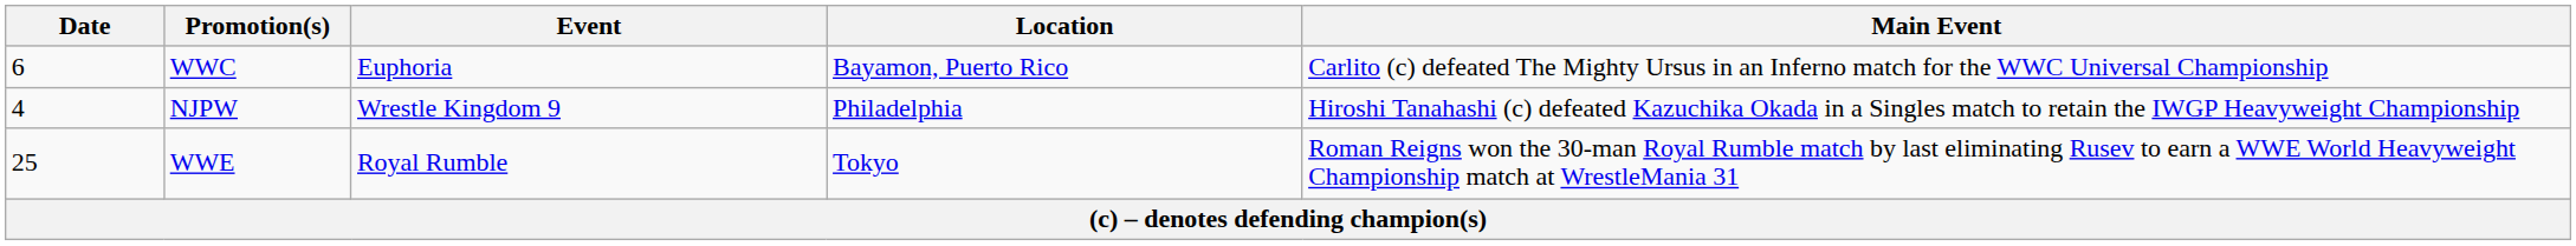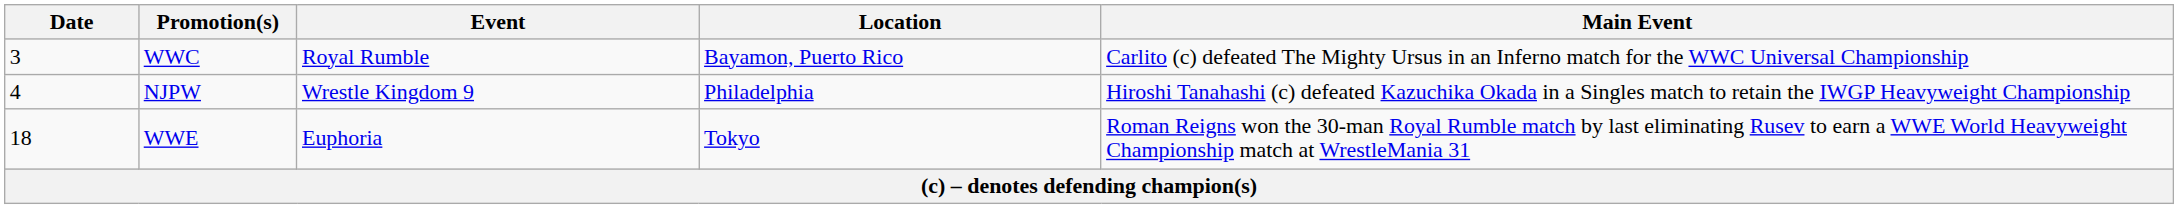 <table class="wikitable" style="width:100%;">
 <tr>
 <th width=5%>Date</th>
 <th width=5%>Promotion(s)</th>
 <th width=15%>Event</th>
 <th width=15%>Location</th>
 <th width=40%>Main Event</th>
 </tr>
 <tr>
-<td>6</td>
+<td>3</td>
 <td><a href='#'>WWC</a></td>
-<td><a href='#'>Euphoria</a></td>
+<td><a href='#'>Royal Rumble</a></td>
 <td><a href='#'>Bayamon, Puerto Rico</a></td>
 <td><a href='#'>Carlito</a> (c) defeated The Mighty Ursus in an Inferno match for the <a href='#'>WWC Universal Championship</a></td>
 </tr>
 <tr>
 <td>4</td>
 <td><a href='#'>NJPW</a></td>
 <td><a href='#'>Wrestle Kingdom 9</a></td>
 <td><a href='#'>Philadelphia</a></td>
 <td><a href='#'>Hiroshi Tanahashi</a> (c) defeated <a href='#'>Kazuchika Okada</a> in a Singles match to retain the <a href='#'>IWGP Heavyweight Championship</a></td>
 </tr>
 <tr>
-<td>25</td>
+<td>18</td>
 <td><a href='#'>WWE</a></td>
-<td><a href='#'>Royal Rumble</a></td>
+<td><a href='#'>Euphoria</a></td>
 <td><a href='#'>Tokyo</a></td>
 <td><a href='#'>Roman Reigns</a> won the 30-man <a href='#'>Royal Rumble match</a> by last eliminating <a href='#'>Rusev</a> to earn a <a href='#'>WWE World Heavyweight Championship</a> match at <a href='#'>WrestleMania 31</a></td>
 </tr>
 <tr>
 <th colspan="6">(c) – denotes defending champion(s)</th>
 </tr>
 </table>
